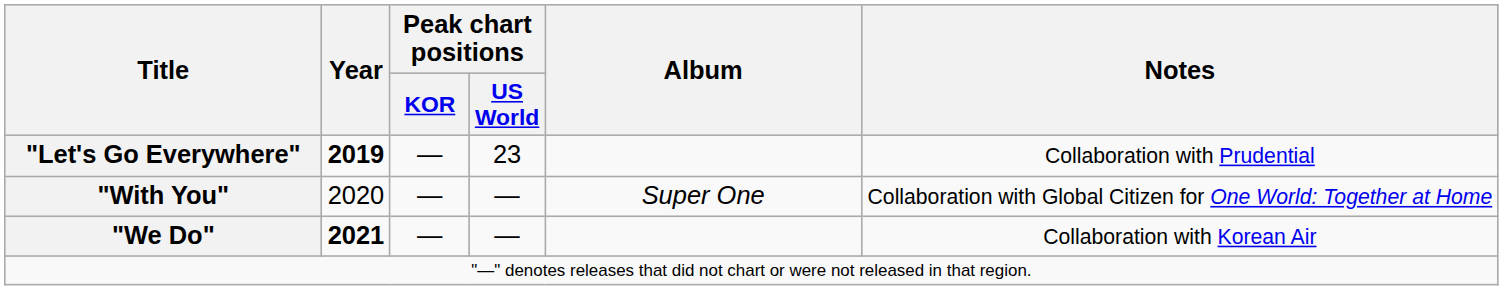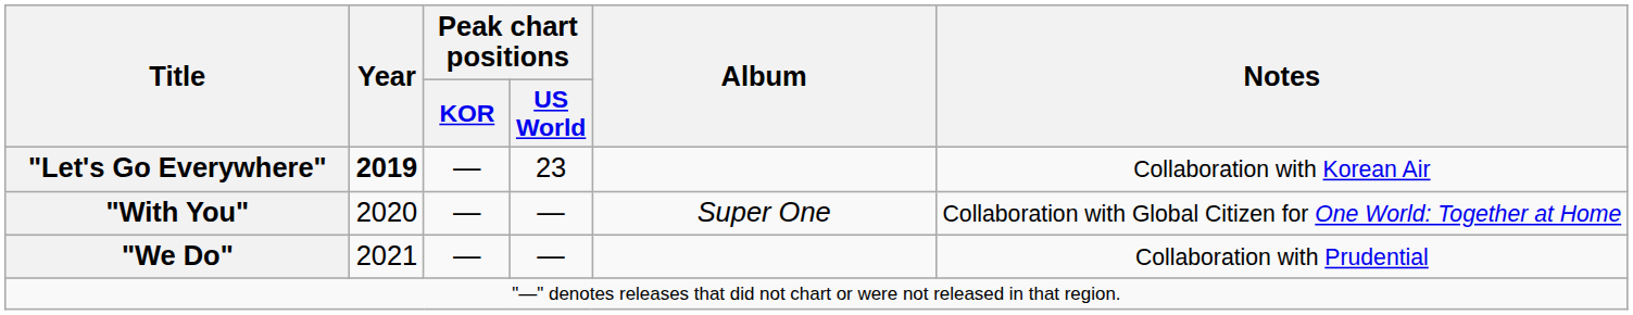 <table class="wikitable plainrowheaders" style="text-align:center;">
 <tr>
 <th scope="col" rowspan="2" style="width:12em;">Title</th>
 <th scope="col" rowspan="2">Year</th>
 <th scope="col" colspan="2">Peak chart positions</th>
 <th scope="col" rowspan="2" style="width:12em;">Album</th>
 <th scope="col" rowspan="2">Notes</th>
 </tr>
 <tr>
 <th scope="col" style="width:3em;font-size:90%;"><a href='#'>KOR</a><br></th>
 <th scope="col" style="width:2.8em;font-size:90%;"><a href='#'>US<br>World</a><br></th>
 </tr>
 <tr>
 <th scope="row">"Let's Go Everywhere"</th>
 <td><strong>2019</strong></td>
 <td>—</td>
 <td>23</td>
 <td></td>
-<td><small>Collaboration with <a href='#'>Prudential</a></small></td>
+<td><small>Collaboration with <a href='#'>Korean Air</a></small></td>
 </tr>
 <tr>
 <th scope="row">"With You"</th>
 <td>2020</td>
 <td>—</td>
 <td>—</td>
 <td><em>Super One</em></td>
 <td><small>Collaboration with Global Citizen for <em><a href='#'>One World: Together at Home</a></em></small></td>
 </tr>
 <tr>
 <th scope="row">"We Do"</th>
-<td><strong>2021</strong></td>
+<td>2021</td>
 <td>—</td>
 <td>—</td>
 <td></td>
-<td><small>Collaboration with <a href='#'>Korean Air</a></small></td>
+<td><small>Collaboration with <a href='#'>Prudential</a></small></td>
 </tr>
 <tr>
 <td colspan="6" style="font-size:8pt;">"—" denotes releases that did not chart or were not released in that region.</td>
 </tr>
 </table>
